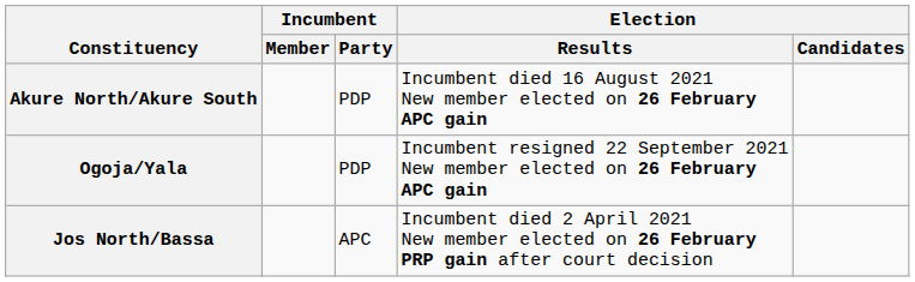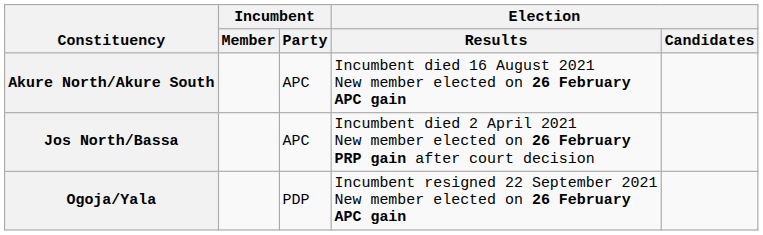 <table class="wikitable sortable">
 <tr valign=bottom>
 <th rowspan=2>Constituency</th>
 <th colspan=2>Incumbent</th>
 <th colspan=2>Election</th>
 </tr>
 <tr valign=bottom>
 <th>Member</th>
 <th>Party</th>
 <th data-sort-type=date>Results</th>
 <th>Candidates</th>
 </tr>
 <tr>
 <th>Akure North/Akure South</th>
 <td></td>
-<td>PDP</td>
+<td>APC</td>
 <td data-sort-value=02/26/2022 >Incumbent died 16 August 2021<br>New member elected on <strong>26 February</strong><br><strong>APC gain</strong></td>
+<td nowrap></td>
+</tr>
+<tr>
+<th>Jos North/Bassa</th>
+<td></td>
+<td>APC</td>
+<td data-sort-value=02/26/2022  >Incumbent died 2 April 2021<br>New member elected on <strong>26 February</strong><br><strong>PRP gain</strong> after court decision</td>
 <td nowrap></td>
 </tr>
 <tr>
 <th>Ogoja/Yala</th>
 <td></td>
 <td>PDP</td>
 <td data-sort-value=02/26/2022 >Incumbent resigned 22 September 2021<br>New member elected on <strong>26 February</strong><br><strong>APC gain</strong></td>
 <td nowrap></td>
 </tr>
-<tr>
-<th>Jos North/Bassa</th>
-<td></td>
-<td>APC</td>
-<td data-sort-value=02/26/2022  >Incumbent died 2 April 2021<br>New member elected on <strong>26 February</strong><br><strong>PRP gain</strong> after court decision</td>
-<td nowrap></td>
-</tr>
 </table>
